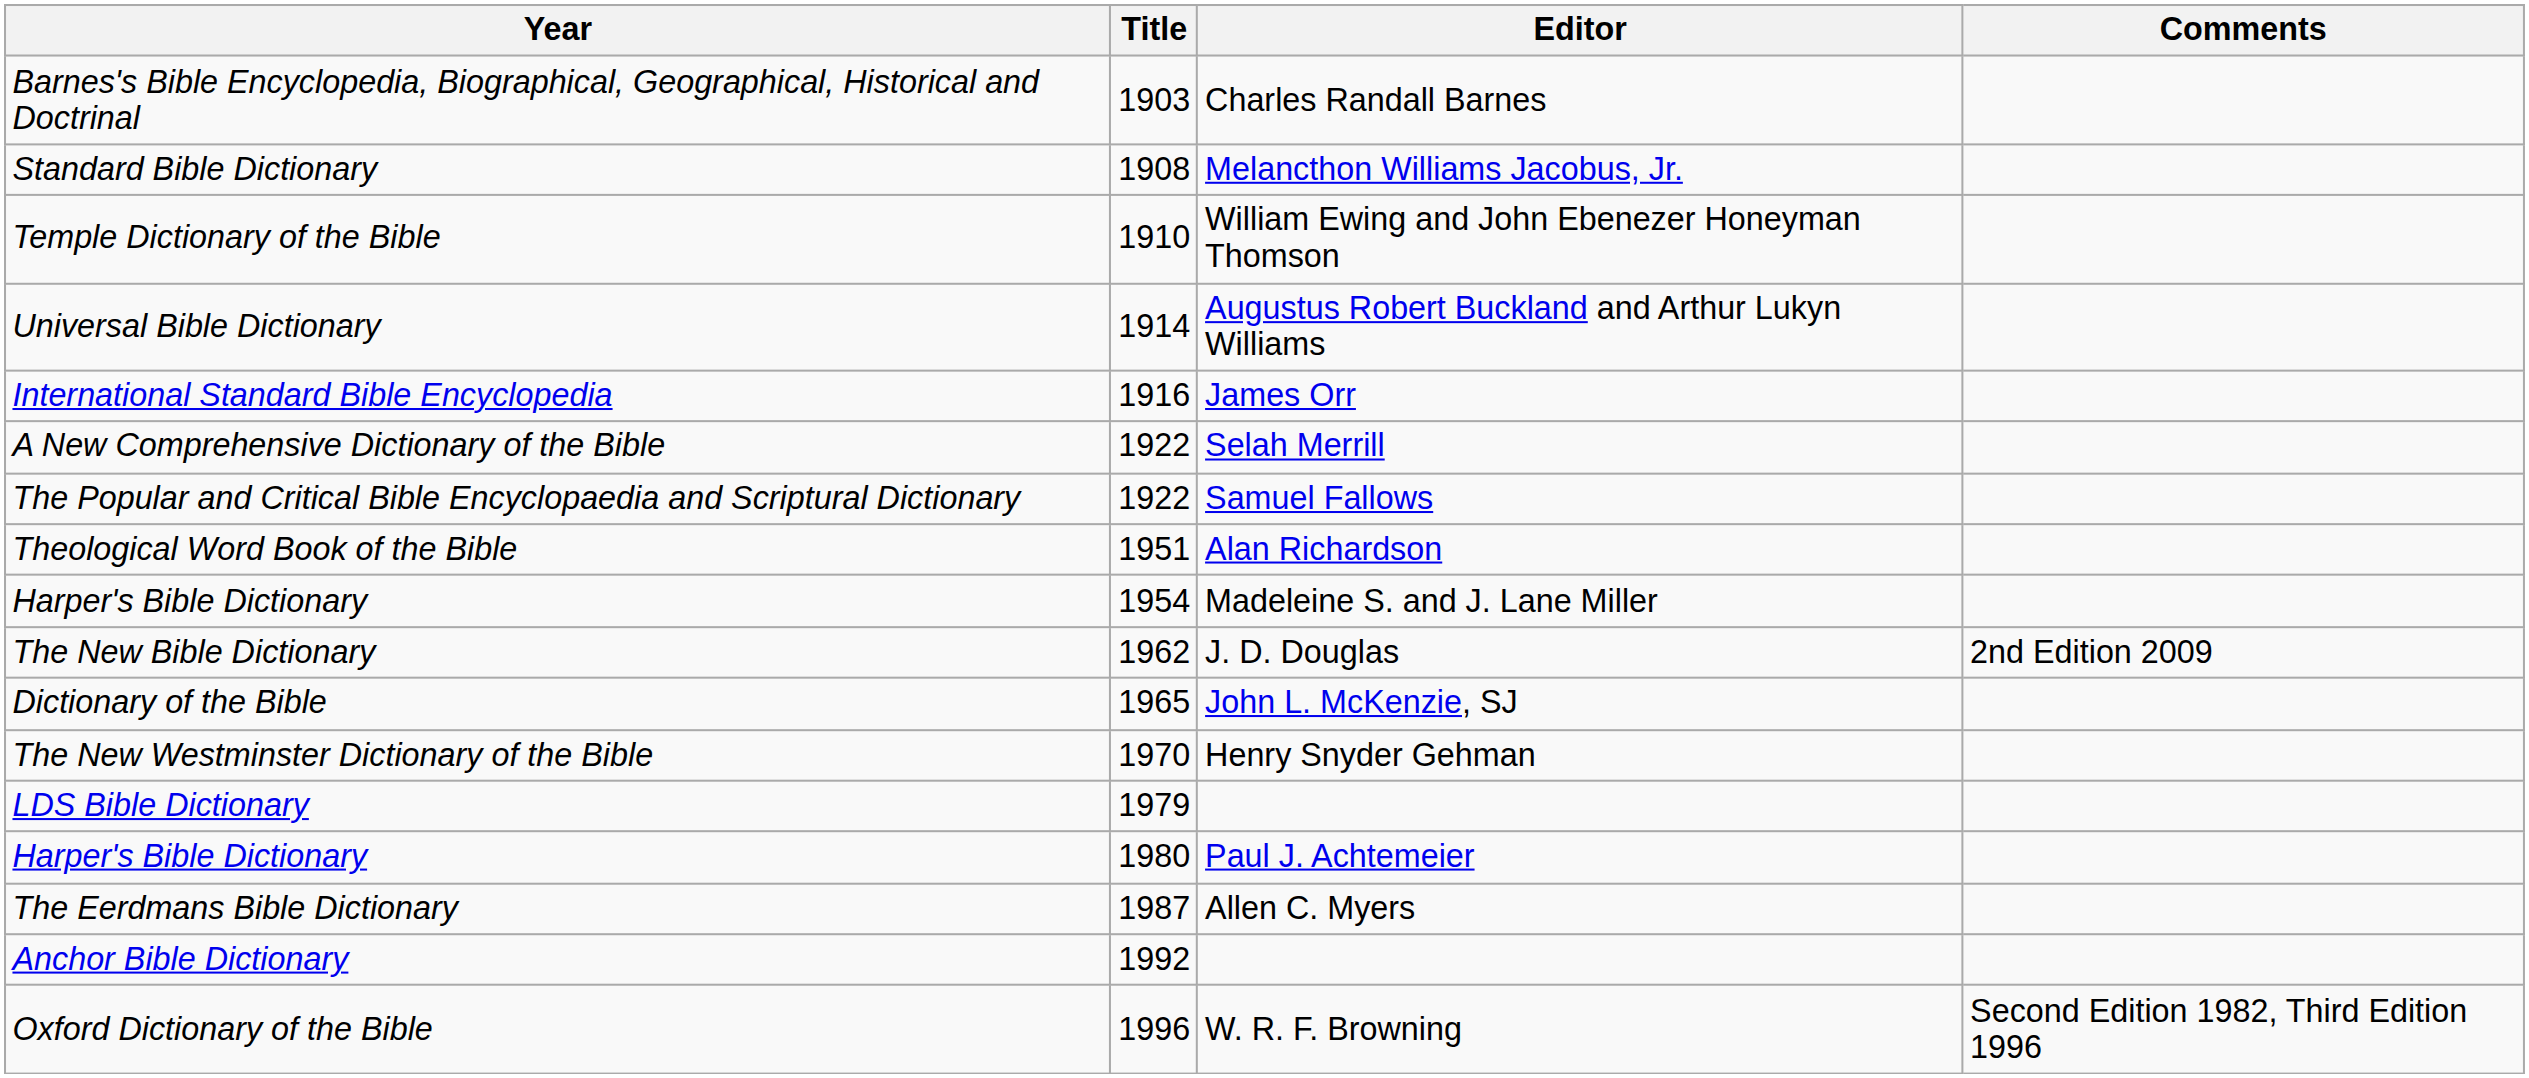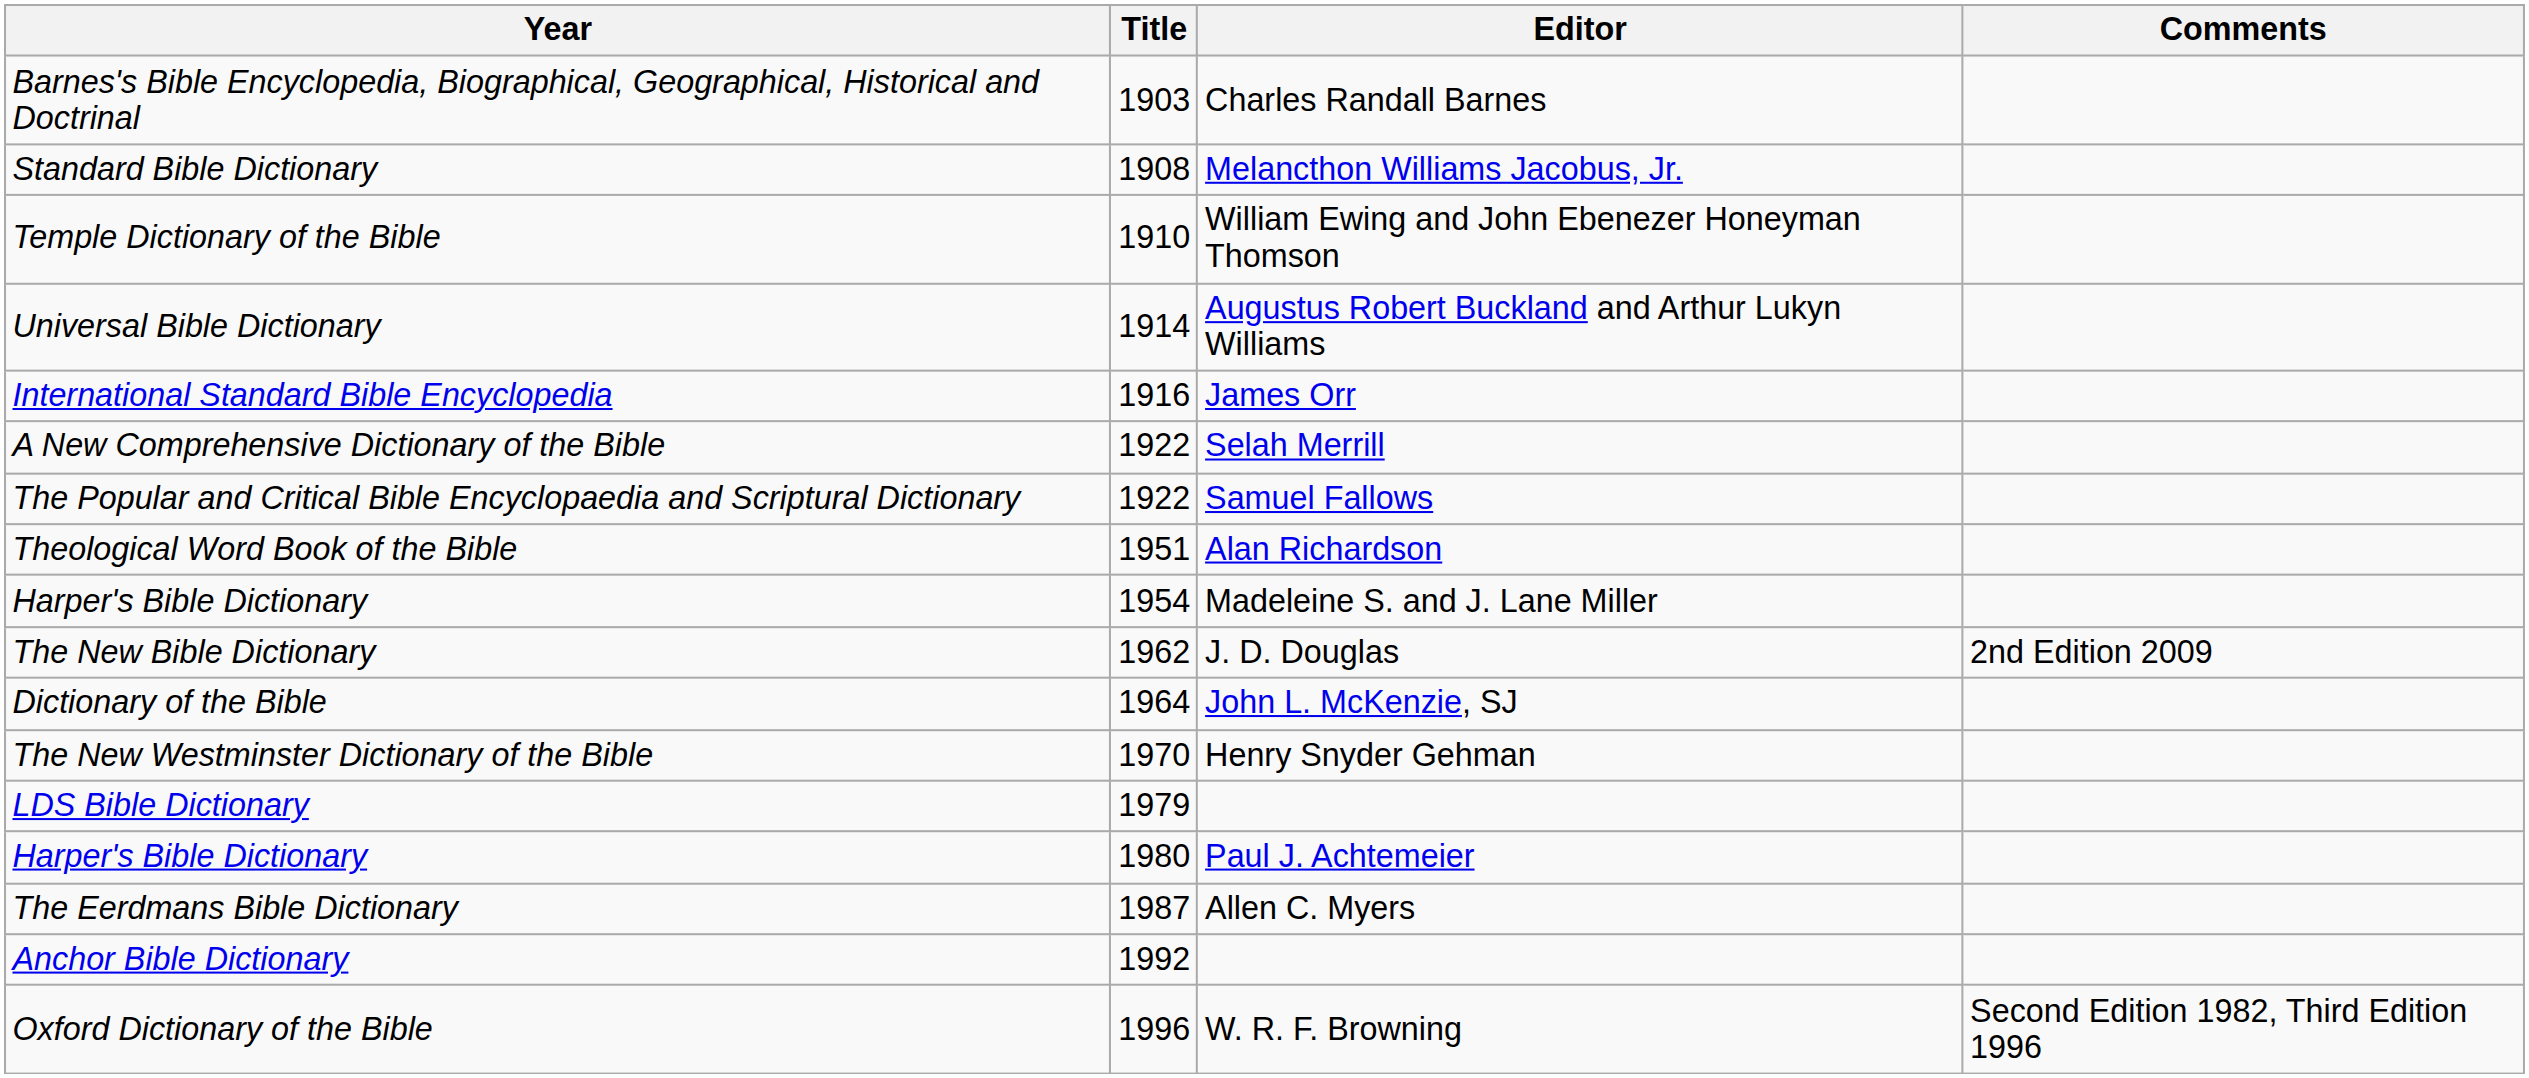 <table class="wikitable">
 <tr>
 <th>Year</th>
 <th>Title</th>
 <th>Editor</th>
 <th>Comments</th>
 </tr>
 <tr>
 <td><em>Barnes's Bible Encyclopedia, Biographical, Geographical, Historical and Doctrinal</em></td>
 <td>1903</td>
 <td>Charles Randall Barnes</td>
 <td></td>
 </tr>
 <tr>
 <td><em>Standard Bible Dictionary</em></td>
 <td>1908</td>
 <td><a href='#'>Melancthon Williams Jacobus, Jr.</a></td>
 <td></td>
 </tr>
 <tr>
 <td><em>Temple Dictionary of the Bible</em></td>
 <td>1910</td>
 <td>William Ewing and John Ebenezer Honeyman Thomson</td>
 <td></td>
 </tr>
 <tr>
 <td><em>Universal Bible Dictionary</em></td>
 <td>1914</td>
 <td><a href='#'>Augustus Robert Buckland</a> and Arthur Lukyn Williams</td>
 <td></td>
 </tr>
 <tr>
 <td><em><a href='#'>International Standard Bible Encyclopedia</a></em></td>
 <td>1916</td>
 <td><a href='#'>James Orr</a></td>
 <td></td>
 </tr>
 <tr>
 <td><em>A New Comprehensive Dictionary of the Bible</em></td>
 <td>1922</td>
 <td><a href='#'>Selah Merrill</a></td>
 <td></td>
 </tr>
 <tr>
 <td><em>The Popular and Critical Bible Encyclopaedia and Scriptural Dictionary</em></td>
 <td>1922</td>
 <td><a href='#'>Samuel Fallows</a></td>
 <td></td>
 </tr>
 <tr>
 <td><em>Theological Word Book of the Bible</em></td>
 <td>1951</td>
 <td><a href='#'>Alan Richardson</a></td>
 <td></td>
 </tr>
 <tr>
 <td><em>Harper's Bible Dictionary</em></td>
 <td>1954</td>
 <td>Madeleine S. and J. Lane Miller</td>
 <td></td>
 </tr>
 <tr>
 <td><em>The New Bible Dictionary</em></td>
 <td>1962</td>
 <td>J. D. Douglas</td>
 <td>2nd Edition 2009</td>
 </tr>
 <tr>
 <td><em>Dictionary of the Bible</em></td>
-<td>1965</td>
+<td>1964</td>
 <td><a href='#'>John L. McKenzie</a>, SJ</td>
 <td></td>
 </tr>
 <tr>
 <td><em>The New Westminster Dictionary of the Bible</em></td>
 <td>1970</td>
 <td>Henry Snyder Gehman</td>
 <td></td>
 </tr>
 <tr>
 <td><em><a href='#'>LDS Bible Dictionary</a></em></td>
 <td>1979</td>
 <td></td>
 <td></td>
 </tr>
 <tr>
 <td><em><a href='#'>Harper's Bible Dictionary</a></em></td>
 <td>1980</td>
 <td><a href='#'>Paul J. Achtemeier</a></td>
 <td></td>
 </tr>
 <tr>
 <td><em>The Eerdmans Bible Dictionary</em></td>
 <td>1987</td>
 <td>Allen C. Myers</td>
 <td></td>
 </tr>
 <tr>
 <td><em><a href='#'>Anchor Bible Dictionary</a></em></td>
 <td>1992</td>
 <td></td>
 <td></td>
 </tr>
 <tr>
 <td><em>Oxford Dictionary of the Bible</em></td>
 <td>1996</td>
 <td>W. R. F. Browning</td>
 <td>Second Edition 1982, Third Edition 1996</td>
 </tr>
 </table>
